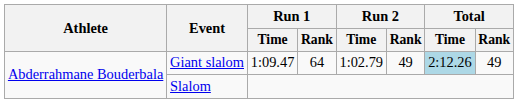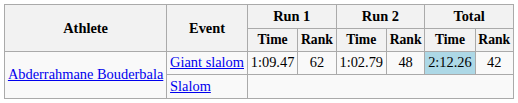 <table class="wikitable" style="font-size:90%">
 <tr>
 <th rowspan=2>Athlete</th>
 <th rowspan=2>Event</th>
 <th colspan=2>Run 1</th>
 <th colspan=2>Run 2</th>
 <th colspan=2>Total</th>
 </tr>
 <tr style="font-size:95%">
 <th>Time</th>
 <th>Rank</th>
 <th>Time</th>
 <th>Rank</th>
 <th>Time</th>
 <th>Rank</th>
 </tr>
 <tr align=center>
 <td align="left" rowspan="2"><a href='#'>Abderrahmane Bouderbala</a></td>
 <td align="left"><a href='#'>Giant slalom</a></td>
 <td>1:09.47</td>
-<td>64</td>
+<td>62</td>
 <td>1:02.79</td>
-<td>49</td>
+<td>48</td>
 <td style="background: lightblue;">2:12.26</td>
-<td>49</td>
+<td>42</td>
 </tr>
 <tr align=center>
 <td align="left"><a href='#'>Slalom</a></td>
 <td colspan=6></td>
 </tr>
 </table>
